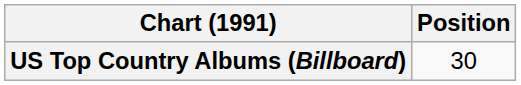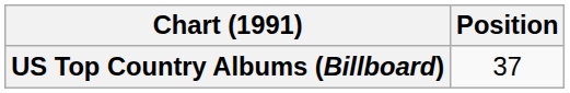 <table class="wikitable plainrowheaders" style="text-align:center">
 <tr>
 <th scope="col">Chart (1991)</th>
 <th scope="col">Position</th>
 </tr>
 <tr>
 <th scope="row">US Top Country Albums (<em>Billboard</em>)</th>
-<td>30</td>
+<td>37</td>
 </tr>
 </table>
